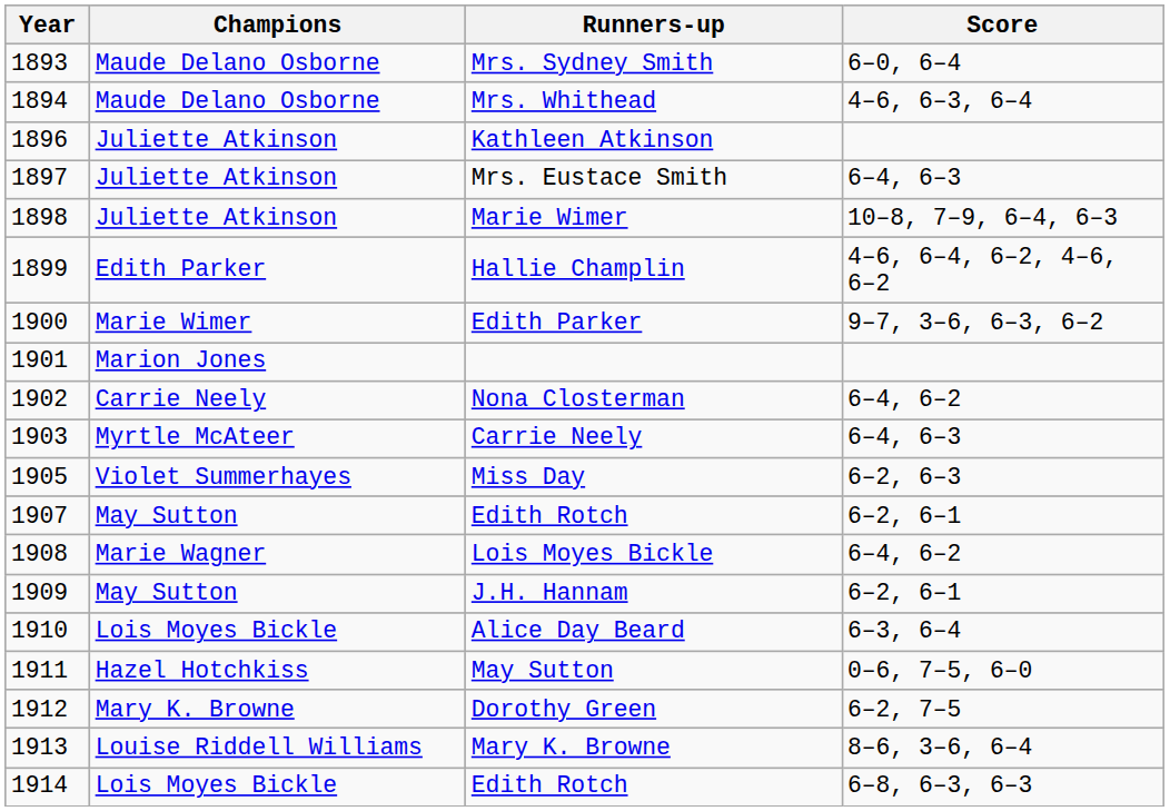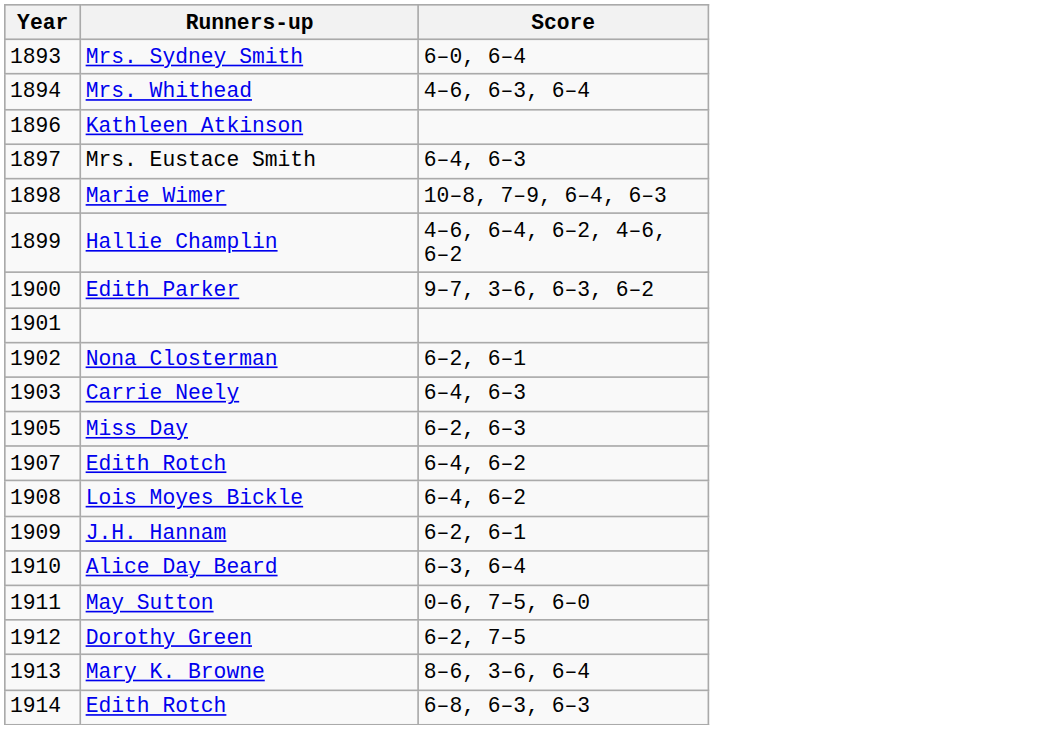 <table class="wikitable">
 <tr>
 <th style="width:40px">Year</th>
-<th style="width:200px">Champions</th>
 <th style="width:200px">Runners-up</th>
 <th style="width:170px" class="unsortable">Score</th>
 </tr>
 <tr>
 <td>1893</td>
-<td> <a href='#'>Maude Delano Osborne</a></td>
 <td><a href='#'>Mrs. Sydney Smith</a></td>
 <td>6–0, 6–4</td>
 </tr>
 <tr>
 <td>1894</td>
-<td> <a href='#'>Maude Delano Osborne</a></td>
 <td><a href='#'>Mrs. Whithead</a></td>
 <td>4–6, 6–3, 6–4</td>
 </tr>
 <tr>
 <td>1896</td>
-<td> <a href='#'>Juliette Atkinson</a></td>
 <td> <a href='#'>Kathleen Atkinson</a></td>
 <td></td>
 </tr>
 <tr>
 <td>1897</td>
-<td> <a href='#'>Juliette Atkinson</a></td>
 <td> Mrs. Eustace Smith</td>
 <td>6–4, 6–3</td>
 </tr>
 <tr>
 <td>1898</td>
-<td> <a href='#'>Juliette Atkinson</a></td>
 <td> <a href='#'>Marie Wimer</a></td>
 <td>10–8, 7–9, 6–4, 6–3</td>
 </tr>
 <tr>
 <td>1899</td>
-<td> <a href='#'>Edith Parker</a></td>
 <td> <a href='#'>Hallie Champlin</a></td>
 <td>4–6, 6–4, 6–2, 4–6, 6–2</td>
 </tr>
 <tr>
 <td>1900</td>
-<td> <a href='#'>Marie Wimer</a></td>
 <td> <a href='#'>Edith Parker</a></td>
 <td>9–7, 3–6, 6–3, 6–2</td>
 </tr>
 <tr>
 <td>1901</td>
-<td> <a href='#'>Marion Jones</a>  </td>
 <td></td>
 <td></td>
 </tr>
 <tr>
 <td>1902</td>
-<td> <a href='#'>Carrie Neely</a></td>
 <td> <a href='#'>Nona Closterman</a></td>
-<td>6–4, 6–2</td>
+<td>6–2, 6–1</td>
 </tr>
 <tr>
 <td>1903</td>
-<td> <a href='#'>Myrtle McAteer</a></td>
 <td> <a href='#'>Carrie Neely</a></td>
 <td>6–4, 6–3</td>
 </tr>
 <tr>
 <td>1905</td>
-<td> <a href='#'>Violet Summerhayes</a></td>
 <td> <a href='#'>Miss Day</a></td>
 <td>6–2, 6–3</td>
 </tr>
 <tr>
 <td>1907</td>
-<td> <a href='#'>May Sutton</a></td>
 <td> <a href='#'>Edith Rotch</a></td>
-<td>6–2, 6–1</td>
+<td>6–4, 6–2</td>
 </tr>
 <tr>
 <td>1908</td>
-<td> <a href='#'>Marie Wagner</a></td>
 <td> <a href='#'>Lois Moyes Bickle</a></td>
 <td>6–4, 6–2</td>
 </tr>
 <tr>
 <td>1909</td>
-<td> <a href='#'>May Sutton</a></td>
 <td> <a href='#'>J.H. Hannam</a></td>
 <td>6–2, 6–1</td>
 </tr>
 <tr>
 <td>1910</td>
-<td> <a href='#'>Lois Moyes Bickle</a></td>
 <td> <a href='#'>Alice Day Beard</a></td>
 <td>6–3, 6–4</td>
 </tr>
 <tr>
 <td>1911</td>
-<td> <a href='#'>Hazel Hotchkiss</a></td>
 <td> <a href='#'>May Sutton</a></td>
 <td>0–6, 7–5, 6–0</td>
 </tr>
 <tr>
 <td>1912</td>
-<td> <a href='#'>Mary K. Browne</a></td>
 <td> <a href='#'>Dorothy Green</a></td>
 <td>6–2, 7–5</td>
 </tr>
 <tr>
 <td>1913</td>
-<td> <a href='#'>Louise Riddell Williams</a></td>
 <td> <a href='#'>Mary K. Browne</a></td>
 <td>8–6, 3–6, 6–4</td>
 </tr>
 <tr>
 <td>1914</td>
-<td> <a href='#'>Lois Moyes Bickle</a></td>
 <td> <a href='#'>Edith Rotch</a></td>
 <td>6–8, 6–3, 6–3</td>
 </tr>
 </table>
